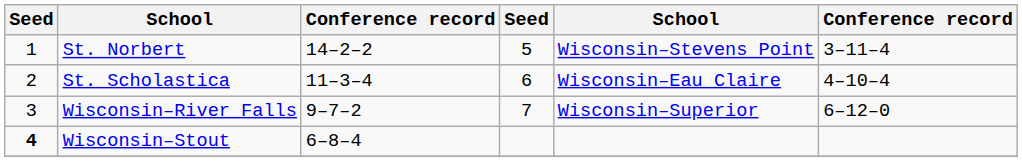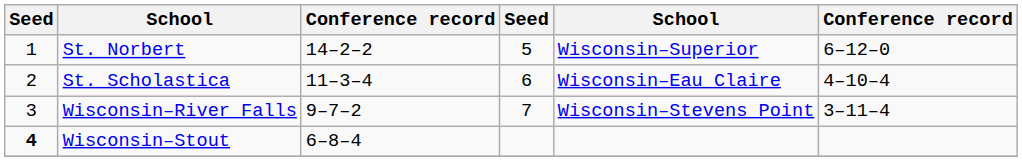 <table class="wikitable">
 <tr>
 <th>Seed</th>
 <th>School</th>
 <th>Conference record</th>
 <th>Seed</th>
 <th>School</th>
 <th>Conference record</th>
 </tr>
 <tr>
 <td align=center>1</td>
 <td><a href='#'>St. Norbert</a></td>
 <td>14–2–2</td>
 <td align=center>5</td>
-<td><a href='#'>Wisconsin–Stevens Point</a></td>
-<td>3–11–4</td>
+<td><a href='#'>Wisconsin–Superior</a></td>
+<td>6–12–0</td>
 </tr>
 <tr>
 <td align=center>2</td>
 <td><a href='#'>St. Scholastica</a></td>
 <td>11–3–4</td>
 <td align=center>6</td>
 <td><a href='#'>Wisconsin–Eau Claire</a></td>
 <td>4–10–4</td>
 </tr>
 <tr>
 <td align=center>3</td>
 <td><a href='#'>Wisconsin–River Falls</a></td>
 <td>9–7–2</td>
 <td align=center>7</td>
-<td><a href='#'>Wisconsin–Superior</a></td>
-<td>6–12–0</td>
+<td><a href='#'>Wisconsin–Stevens Point</a></td>
+<td>3–11–4</td>
 </tr>
 <tr>
 <td align=center><strong>4</strong></td>
 <td><a href='#'>Wisconsin–Stout</a></td>
 <td>6–8–4</td>
 <td align=center></td>
 <td></td>
 <td></td>
 </tr>
 <tr>
 </tr>
 </table>
